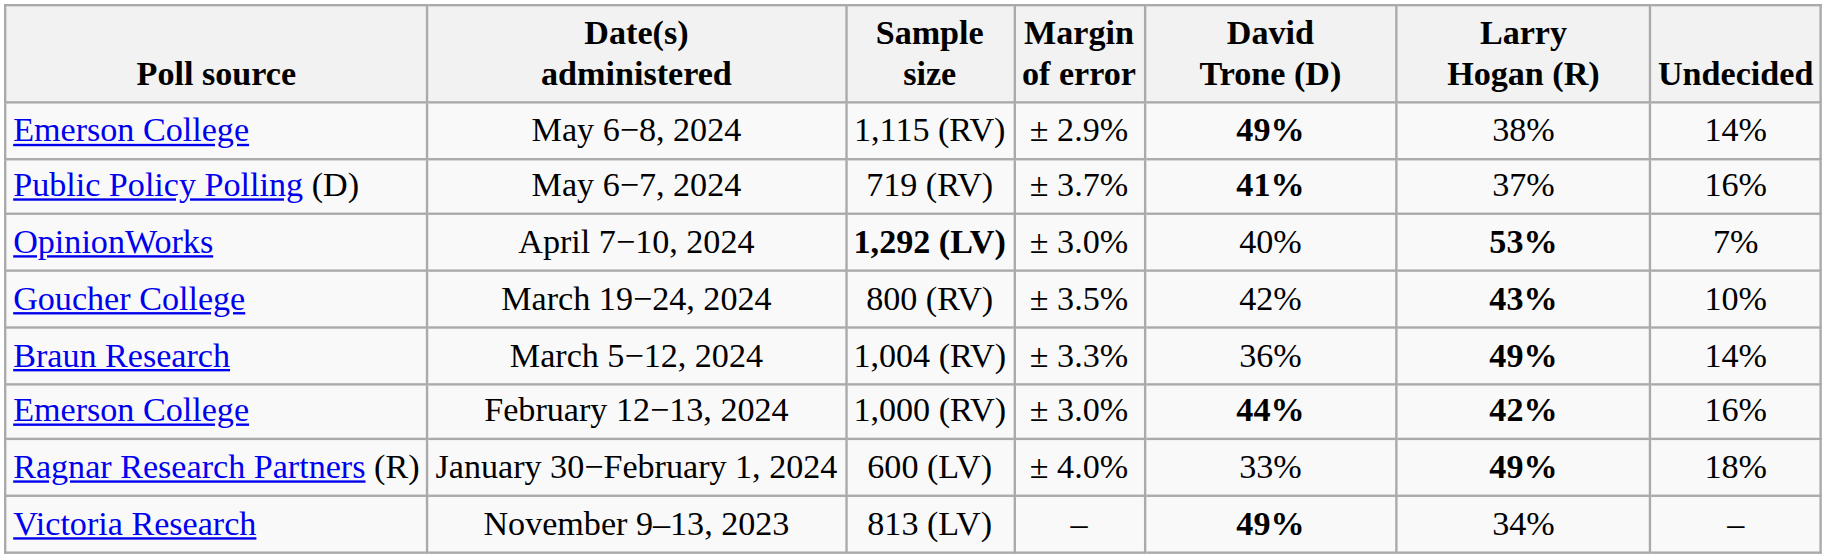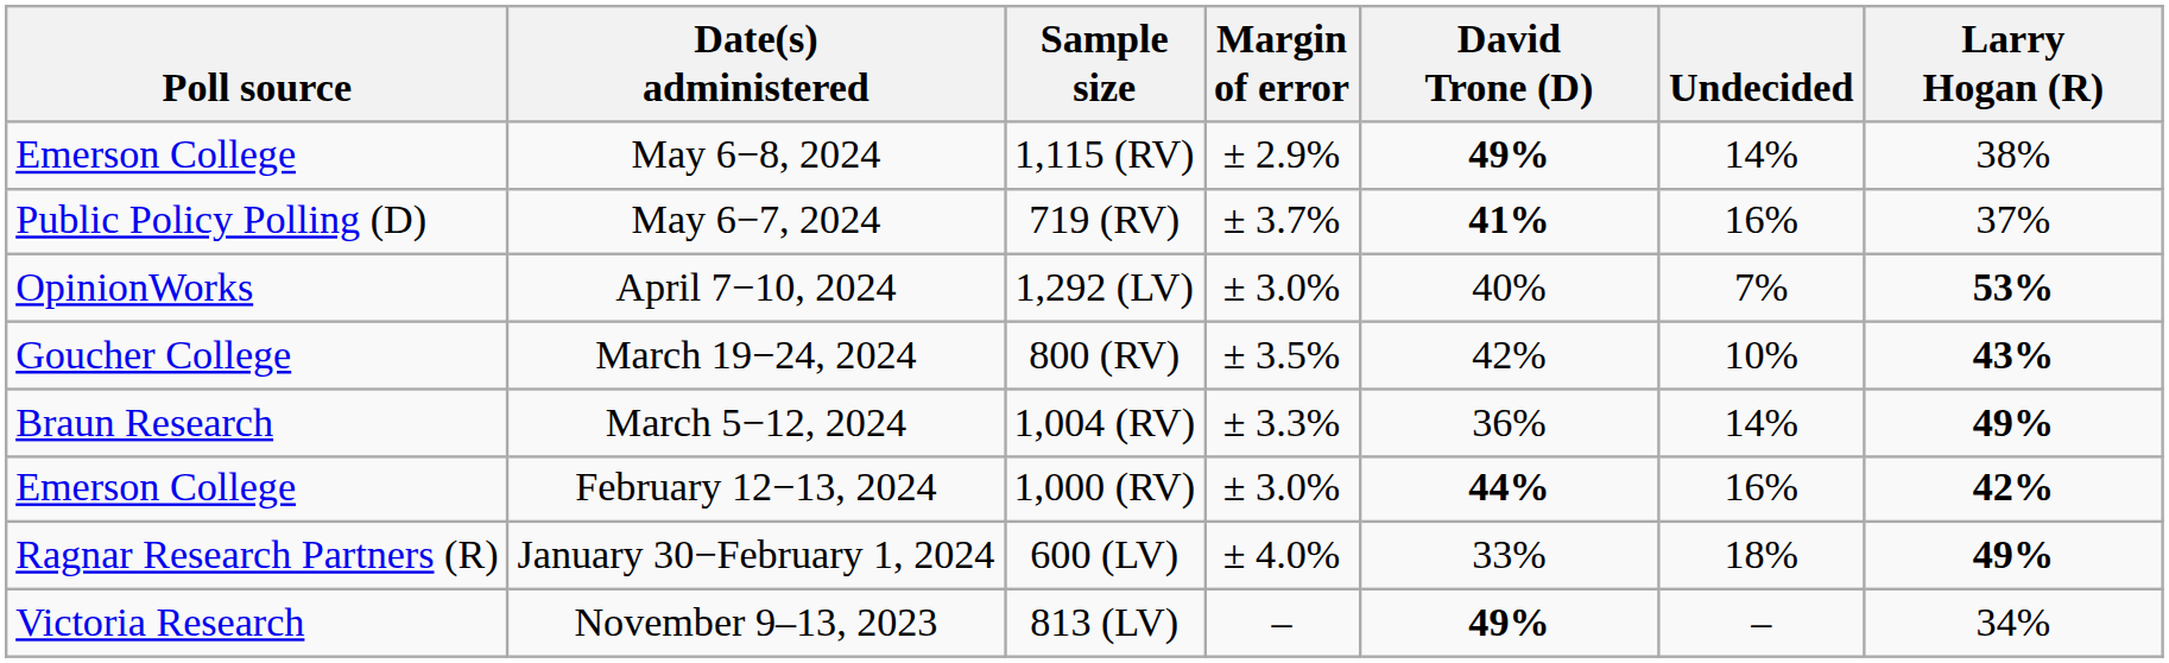 <table class="wikitable" style="font-size:90%;text-align:center;">
 <tr style="vertical-align:bottom">
 <th>Poll source</th>
 <th>Date(s)<br>administered</th>
 <th>Sample<br>size</th>
 <th>Margin<br>of error</th>
 <th style="width:100px;">David<br>Trone (D)</th>
+<th>Undecided</th>
 <th style="width:100px;">Larry<br>Hogan (R)</th>
-<th>Undecided</th>
 </tr>
 <tr>
 <td style="text-align:left;"><a href='#'>Emerson College</a></td>
 <td>May 6−8, 2024</td>
 <td>1,115 (RV)</td>
 <td>± 2.9%</td>
 <td><strong>49%</strong></td>
+<td>14%</td>
 <td>38%</td>
-<td>14%</td>
 </tr>
 <tr>
 <td style="text-align:left;"><a href='#'>Public Policy Polling</a> (D)</td>
 <td>May 6−7, 2024</td>
 <td>719 (RV)</td>
 <td>± 3.7%</td>
 <td><strong>41%</strong></td>
+<td>16%</td>
 <td>37%</td>
-<td>16%</td>
 </tr>
 <tr>
 <td style="text-align:left;"><a href='#'>OpinionWorks</a></td>
 <td>April 7−10, 2024</td>
-<td><strong>1,292 (LV)</strong></td>
+<td>1,292 (LV)</td>
 <td>± 3.0%</td>
 <td>40%</td>
+<td>7%</td>
 <td><strong>53%</strong></td>
-<td>7%</td>
 </tr>
 <tr>
 <td style="text-align:left;"><a href='#'>Goucher College</a></td>
 <td>March 19−24, 2024</td>
 <td>800 (RV)</td>
 <td>± 3.5%</td>
 <td>42%</td>
+<td>10%</td>
 <td><strong>43%</strong></td>
-<td>10%</td>
 </tr>
 <tr>
 <td style="text-align:left;"><a href='#'>Braun Research</a></td>
 <td>March 5−12, 2024</td>
 <td>1,004 (RV)</td>
 <td>± 3.3%</td>
 <td>36%</td>
+<td>14%</td>
 <td><strong>49%</strong></td>
-<td>14%</td>
 </tr>
 <tr>
 <td style="text-align:left;"><a href='#'>Emerson College</a></td>
 <td>February 12−13, 2024</td>
 <td>1,000 (RV)</td>
 <td>± 3.0%</td>
 <td><strong>44%</strong></td>
+<td>16%</td>
 <td><strong>42%</strong></td>
-<td>16%</td>
 </tr>
 <tr>
 <td style="text-align:left;"><a href='#'>Ragnar Research Partners</a> (R)</td>
 <td>January 30−February 1, 2024</td>
 <td>600 (LV)</td>
 <td>± 4.0%</td>
 <td>33%</td>
+<td>18%</td>
 <td><strong>49%</strong></td>
-<td>18%</td>
 </tr>
 <tr>
 <td style="text-align:left;"><a href='#'>Victoria Research</a></td>
 <td>November 9–13, 2023</td>
 <td>813 (LV)</td>
 <td>–</td>
 <td><strong>49%</strong></td>
+<td>–</td>
 <td>34%</td>
-<td>–</td>
 </tr>
 </table>
